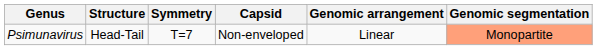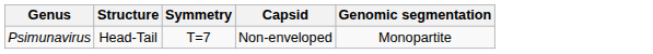 <table class="wikitable sortable" style="text-align:center">
 <tr>
 <th>Genus</th>
 <th>Structure</th>
 <th>Symmetry</th>
 <th>Capsid</th>
-<th>Genomic arrangement</th>
 <th>Genomic segmentation</th>
 </tr>
 <tr>
 <td><em>Psimunavirus</em></td>
 <td>Head-Tail</td>
 <td>T=7</td>
 <td>Non-enveloped</td>
-<td>Linear</td>
-<td style="background: lightsalmon;">Monopartite</td>
+<td>Monopartite</td>
 </tr>
 </table>
